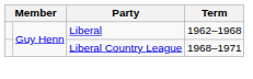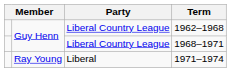 <table class="wikitable">
 <tr>
 <th colspan="2">Member</th>
 <th>Party</th>
 <th>Term</th>
 </tr>
 <tr>
 <td> </td>
 <td rowspan="2"><a href='#'>Guy Henn</a></td>
-<td><a href='#'>Liberal</a></td>
+<td><a href='#'>Liberal Country League</a></td>
 <td>1962–1968</td>
 </tr>
 <tr>
 <td> </td>
 <td><a href='#'>Liberal Country League</a></td>
 <td>1968–1971</td>
 </tr>
+<tr>
+<td> </td>
+<td><a href='#'>Ray Young</a></td>
+<td>Liberal</td>
+<td>1971–1974</td>
+</tr>
 </table>
